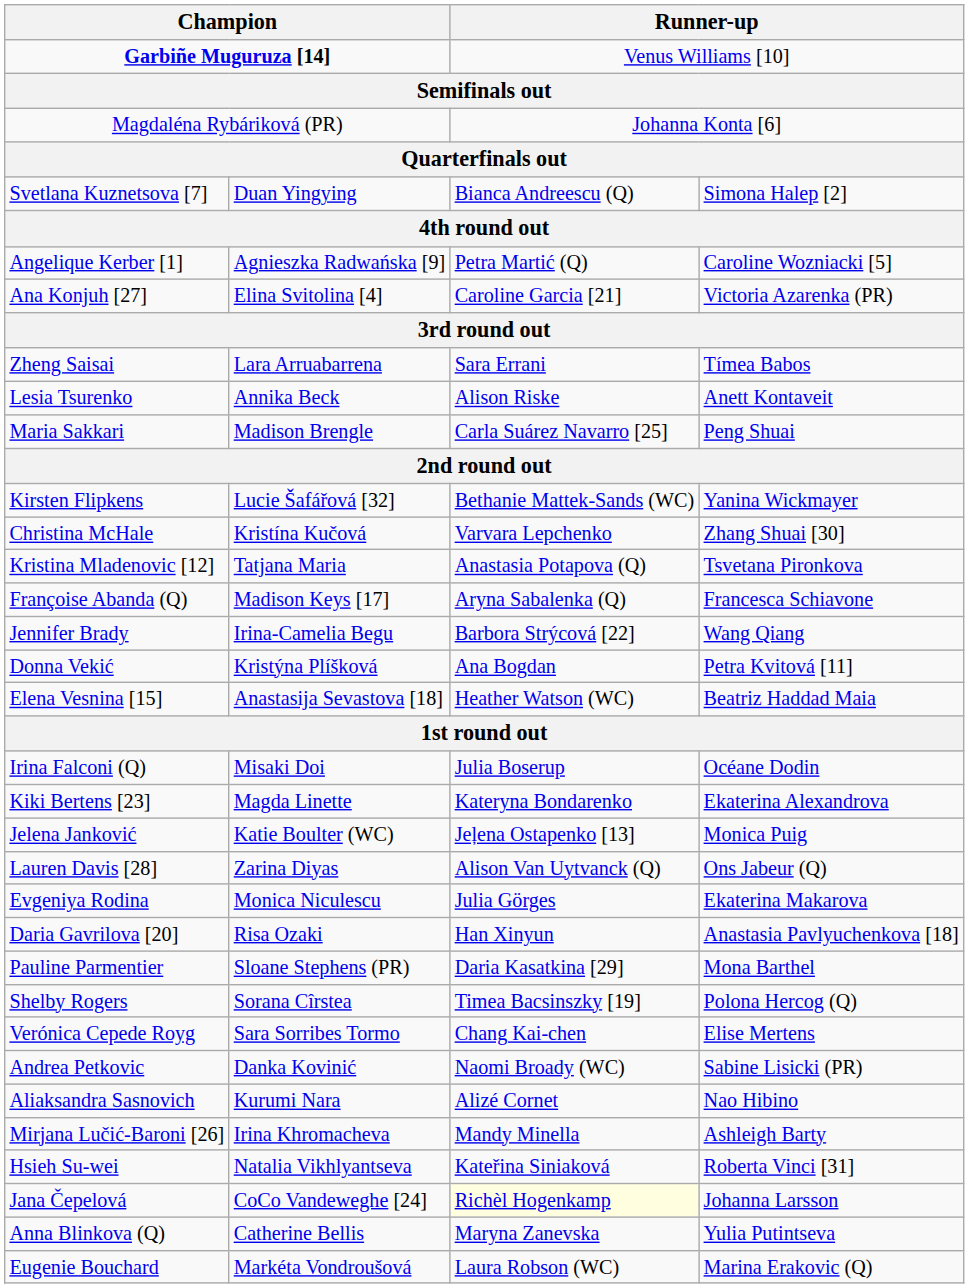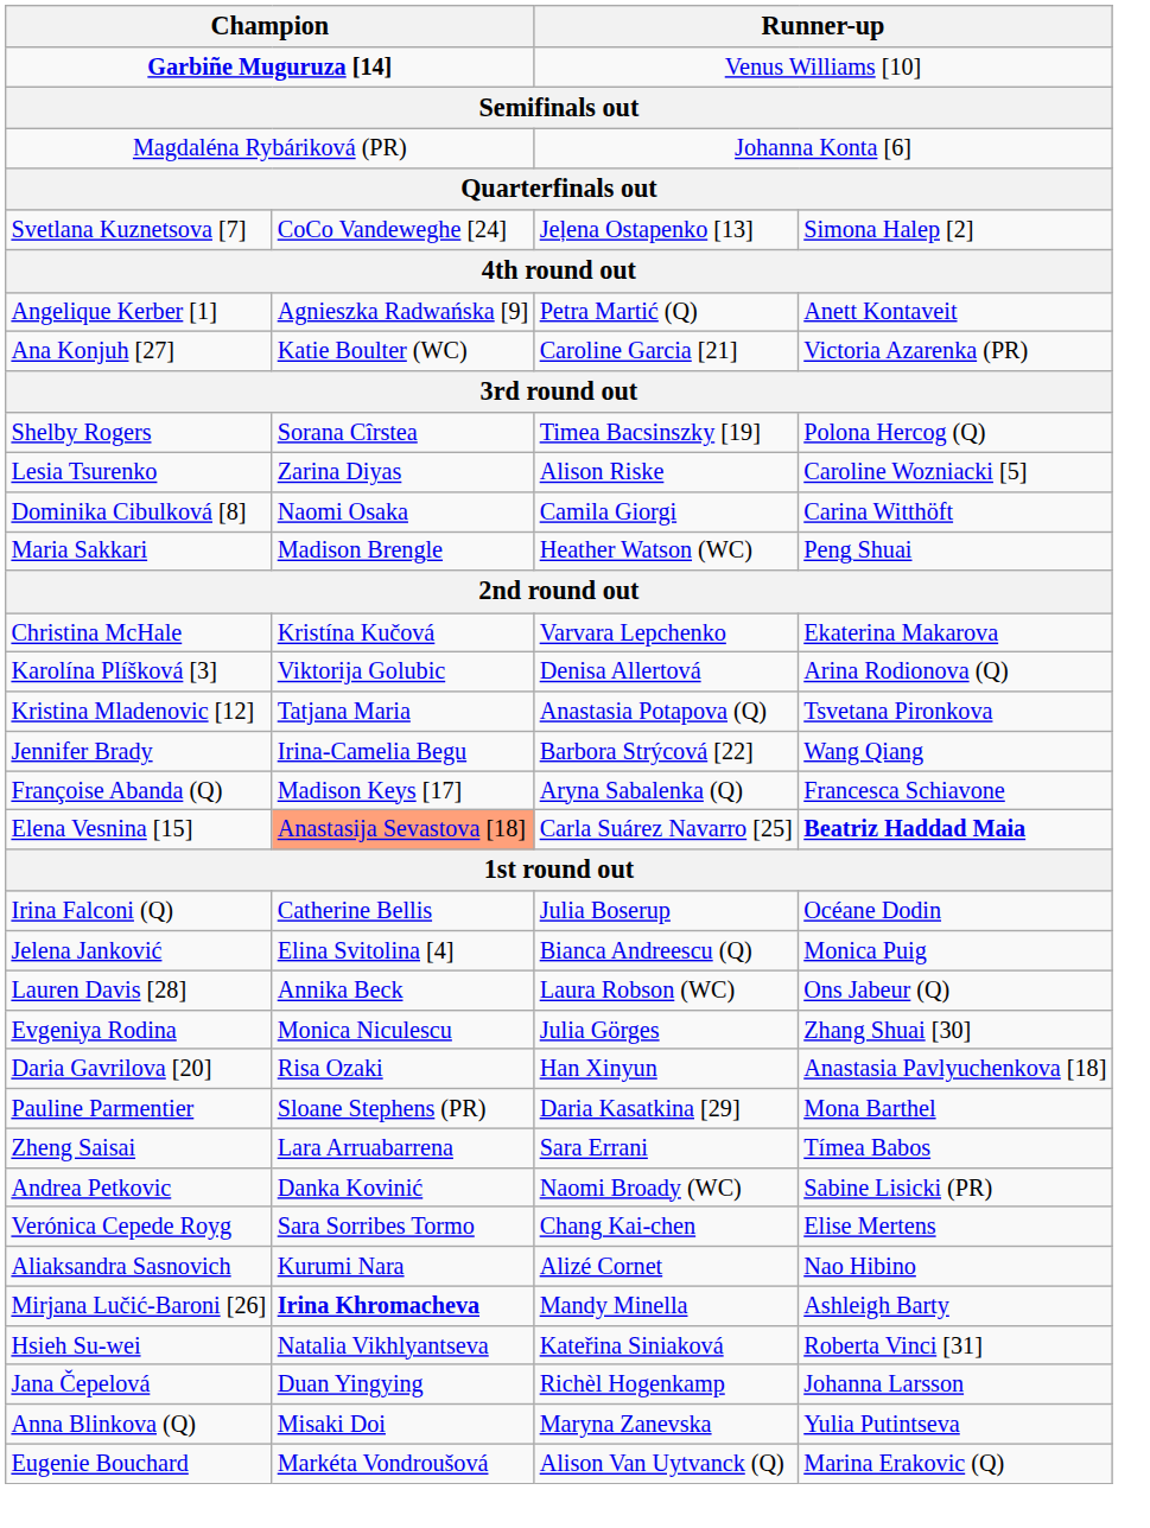 <table class="wikitable collapsible collapsed" style="font-size:90%">
 <tr style="font-size:110%">
 <th colspan="2"><strong>Champion</strong></th>
 <th colspan="2">Runner-up</th>
 </tr>
 <tr style="text-align:center;">
 <td colspan="2"> <strong><a href='#'>Garbiñe Muguruza</a> [14]</strong></td>
 <td colspan="2"> <a href='#'>Venus Williams</a> [10]</td>
 </tr>
 <tr style="font-size:110%">
 <th colspan="4">Semifinals out</th>
 </tr>
 <tr style="text-align:center;">
 <td colspan="2"> <a href='#'>Magdaléna Rybáriková</a> (PR)</td>
 <td colspan="2"> <a href='#'>Johanna Konta</a> [6]</td>
 </tr>
 <tr style="font-size:110%">
 <th colspan="4">Quarterfinals out</th>
 </tr>
 <tr>
 <td> <a href='#'>Svetlana Kuznetsova</a> [7]</td>
-<td> <a href='#'>Duan Yingying</a></td>
-<td> <a href='#'>Bianca Andreescu</a> (Q)</td>
+<td> <a href='#'>CoCo Vandeweghe</a> [24]</td>
+<td> <a href='#'>Jeļena Ostapenko</a> [13]</td>
 <td> <a href='#'>Simona Halep</a> [2]</td>
 </tr>
 <tr style="font-size:110%">
 <th colspan="4">4th round out</th>
 </tr>
 <tr>
 <td> <a href='#'>Angelique Kerber</a> [1]</td>
 <td> <a href='#'>Agnieszka Radwańska</a> [9]</td>
 <td> <a href='#'>Petra Martić</a> (Q)</td>
-<td> <a href='#'>Caroline Wozniacki</a> [5]</td>
+<td> <a href='#'>Anett Kontaveit</a></td>
 </tr>
 <tr>
 <td> <a href='#'>Ana Konjuh</a> [27]</td>
-<td> <a href='#'>Elina Svitolina</a> [4]</td>
+<td> <a href='#'>Katie Boulter</a> (WC)</td>
 <td> <a href='#'>Caroline Garcia</a> [21]</td>
 <td> <a href='#'>Victoria Azarenka</a> (PR)</td>
 </tr>
 <tr style="font-size:110%">
 <th colspan="4">3rd round out</th>
 </tr>
 <tr>
-<td> <a href='#'>Zheng Saisai</a></td>
-<td> <a href='#'>Lara Arruabarrena</a></td>
-<td> <a href='#'>Sara Errani</a></td>
-<td> <a href='#'>Tímea Babos</a></td>
+<td> <a href='#'>Shelby Rogers</a></td>
+<td> <a href='#'>Sorana Cîrstea</a></td>
+<td> <a href='#'>Timea Bacsinszky</a> [19]</td>
+<td> <a href='#'>Polona Hercog</a> (Q)</td>
 </tr>
 <tr>
 <td> <a href='#'>Lesia Tsurenko</a></td>
-<td> <a href='#'>Annika Beck</a></td>
+<td> <a href='#'>Zarina Diyas</a></td>
 <td> <a href='#'>Alison Riske</a></td>
-<td> <a href='#'>Anett Kontaveit</a></td>
+<td> <a href='#'>Caroline Wozniacki</a> [5]</td>
+</tr>
+<tr>
+<td> <a href='#'>Dominika Cibulková</a> [8]</td>
+<td> <a href='#'>Naomi Osaka</a></td>
+<td> <a href='#'>Camila Giorgi</a></td>
+<td> <a href='#'>Carina Witthöft</a></td>
 </tr>
 <tr>
 <td> <a href='#'>Maria Sakkari</a></td>
 <td> <a href='#'>Madison Brengle</a></td>
-<td> <a href='#'>Carla Suárez Navarro</a> [25]</td>
+<td> <a href='#'>Heather Watson</a> (WC)</td>
 <td> <a href='#'>Peng Shuai</a></td>
 </tr>
 <tr style="font-size:110%">
 <th colspan="4">2nd round out</th>
 </tr>
 <tr>
-<td> <a href='#'>Kirsten Flipkens</a></td>
-<td> <a href='#'>Lucie Šafářová</a> [32]</td>
-<td> <a href='#'>Bethanie Mattek-Sands</a> (WC)</td>
-<td> <a href='#'>Yanina Wickmayer</a></td>
-</tr>
-<tr>
 <td> <a href='#'>Christina McHale</a></td>
 <td> <a href='#'>Kristína Kučová</a></td>
 <td> <a href='#'>Varvara Lepchenko</a></td>
-<td> <a href='#'>Zhang Shuai</a> [30]</td>
+<td> <a href='#'>Ekaterina Makarova</a></td>
+</tr>
+<tr>
+<td> <a href='#'>Karolína Plíšková</a> [3]</td>
+<td> <a href='#'>Viktorija Golubic</a></td>
+<td> <a href='#'>Denisa Allertová</a></td>
+<td> <a href='#'>Arina Rodionova</a> (Q)</td>
 </tr>
 <tr>
 <td> <a href='#'>Kristina Mladenovic</a> [12]</td>
 <td> <a href='#'>Tatjana Maria</a></td>
 <td> <a href='#'>Anastasia Potapova</a> (Q)</td>
 <td> <a href='#'>Tsvetana Pironkova</a></td>
 </tr>
 <tr>
+<td> <a href='#'>Jennifer Brady</a></td>
+<td> <a href='#'>Irina-Camelia Begu</a></td>
+<td> <a href='#'>Barbora Strýcová</a> [22]</td>
+<td> <a href='#'>Wang Qiang</a></td>
+</tr>
+<tr>
 <td> <a href='#'>Françoise Abanda</a> (Q)</td>
 <td> <a href='#'>Madison Keys</a> [17]</td>
 <td> <a href='#'>Aryna Sabalenka</a> (Q)</td>
 <td> <a href='#'>Francesca Schiavone</a></td>
 </tr>
 <tr>
-<td> <a href='#'>Jennifer Brady</a></td>
-<td> <a href='#'>Irina-Camelia Begu</a></td>
-<td> <a href='#'>Barbora Strýcová</a> [22]</td>
-<td> <a href='#'>Wang Qiang</a></td>
-</tr>
-<tr>
-<td> <a href='#'>Donna Vekić</a></td>
-<td> <a href='#'>Kristýna Plíšková</a></td>
-<td> <a href='#'>Ana Bogdan</a></td>
-<td> <a href='#'>Petra Kvitová</a> [11]</td>
-</tr>
-<tr>
 <td> <a href='#'>Elena Vesnina</a> [15]</td>
-<td> <a href='#'>Anastasija Sevastova</a> [18]</td>
-<td> <a href='#'>Heather Watson</a> (WC)</td>
-<td> <a href='#'>Beatriz Haddad Maia</a></td>
+<td style="background: lightsalmon;"> <a href='#'>Anastasija Sevastova</a> [18]</td>
+<td> <a href='#'>Carla Suárez Navarro</a> [25]</td>
+<td><strong> <a href='#'>Beatriz Haddad Maia</a></strong></td>
 </tr>
 <tr style="font-size:110%">
 <th colspan="4">1st round out</th>
 </tr>
 <tr>
 <td> <a href='#'>Irina Falconi</a> (Q)</td>
-<td> <a href='#'>Misaki Doi</a></td>
+<td> <a href='#'>Catherine Bellis</a></td>
 <td> <a href='#'>Julia Boserup</a></td>
 <td> <a href='#'>Océane Dodin</a></td>
 </tr>
 <tr>
-<td> <a href='#'>Kiki Bertens</a> [23]</td>
-<td> <a href='#'>Magda Linette</a></td>
-<td> <a href='#'>Kateryna Bondarenko</a></td>
-<td> <a href='#'>Ekaterina Alexandrova</a></td>
-</tr>
-<tr>
 <td> <a href='#'>Jelena Janković</a></td>
-<td> <a href='#'>Katie Boulter</a> (WC)</td>
-<td> <a href='#'>Jeļena Ostapenko</a> [13]</td>
+<td> <a href='#'>Elina Svitolina</a> [4]</td>
+<td> <a href='#'>Bianca Andreescu</a> (Q)</td>
 <td> <a href='#'>Monica Puig</a></td>
 </tr>
 <tr>
 <td> <a href='#'>Lauren Davis</a> [28]</td>
-<td> <a href='#'>Zarina Diyas</a></td>
-<td> <a href='#'>Alison Van Uytvanck</a> (Q)</td>
+<td> <a href='#'>Annika Beck</a></td>
+<td> <a href='#'>Laura Robson</a> (WC)</td>
 <td> <a href='#'>Ons Jabeur</a> (Q)</td>
 </tr>
 <tr>
 <td> <a href='#'>Evgeniya Rodina</a></td>
 <td> <a href='#'>Monica Niculescu</a></td>
 <td> <a href='#'>Julia Görges</a></td>
-<td> <a href='#'>Ekaterina Makarova</a></td>
+<td> <a href='#'>Zhang Shuai</a> [30]</td>
 </tr>
 <tr>
 <td> <a href='#'>Daria Gavrilova</a> [20]</td>
 <td> <a href='#'>Risa Ozaki</a></td>
 <td> <a href='#'>Han Xinyun</a></td>
 <td> <a href='#'>Anastasia Pavlyuchenkova</a> [18]</td>
 </tr>
 <tr>
 <td> <a href='#'>Pauline Parmentier</a></td>
 <td> <a href='#'>Sloane Stephens</a> (PR)</td>
 <td> <a href='#'>Daria Kasatkina</a> [29]</td>
 <td> <a href='#'>Mona Barthel</a></td>
 </tr>
 <tr>
-<td> <a href='#'>Shelby Rogers</a></td>
-<td> <a href='#'>Sorana Cîrstea</a></td>
-<td> <a href='#'>Timea Bacsinszky</a> [19]</td>
-<td> <a href='#'>Polona Hercog</a> (Q)</td>
+<td> <a href='#'>Zheng Saisai</a></td>
+<td> <a href='#'>Lara Arruabarrena</a></td>
+<td> <a href='#'>Sara Errani</a></td>
+<td> <a href='#'>Tímea Babos</a></td>
+</tr>
+<tr>
+<td> <a href='#'>Andrea Petkovic</a></td>
+<td> <a href='#'>Danka Kovinić</a></td>
+<td> <a href='#'>Naomi Broady</a> (WC)</td>
+<td> <a href='#'>Sabine Lisicki</a> (PR)</td>
 </tr>
 <tr>
 <td> <a href='#'>Verónica Cepede Royg</a></td>
 <td> <a href='#'>Sara Sorribes Tormo</a></td>
 <td> <a href='#'>Chang Kai-chen</a></td>
 <td> <a href='#'>Elise Mertens</a></td>
-</tr>
-<tr>
-<td> <a href='#'>Andrea Petkovic</a></td>
-<td> <a href='#'>Danka Kovinić</a></td>
-<td> <a href='#'>Naomi Broady</a> (WC)</td>
-<td> <a href='#'>Sabine Lisicki</a> (PR)</td>
 </tr>
 <tr>
 <td> <a href='#'>Aliaksandra Sasnovich</a></td>
 <td> <a href='#'>Kurumi Nara</a></td>
 <td> <a href='#'>Alizé Cornet</a></td>
 <td> <a href='#'>Nao Hibino</a></td>
 </tr>
 <tr>
 <td> <a href='#'>Mirjana Lučić-Baroni</a> [26]</td>
-<td> <a href='#'>Irina Khromacheva</a></td>
+<td><strong> <a href='#'>Irina Khromacheva</a></strong></td>
 <td> <a href='#'>Mandy Minella</a></td>
 <td> <a href='#'>Ashleigh Barty</a></td>
 </tr>
 <tr>
 <td> <a href='#'>Hsieh Su-wei</a></td>
 <td> <a href='#'>Natalia Vikhlyantseva</a></td>
 <td> <a href='#'>Kateřina Siniaková</a></td>
 <td> <a href='#'>Roberta Vinci</a> [31]</td>
 </tr>
 <tr>
 <td> <a href='#'>Jana Čepelová</a></td>
-<td> <a href='#'>CoCo Vandeweghe</a> [24]</td>
-<td style="background: lightyellow;"> <a href='#'>Richèl Hogenkamp</a></td>
+<td> <a href='#'>Duan Yingying</a></td>
+<td> <a href='#'>Richèl Hogenkamp</a></td>
 <td> <a href='#'>Johanna Larsson</a></td>
 </tr>
 <tr>
 <td> <a href='#'>Anna Blinkova</a> (Q)</td>
-<td> <a href='#'>Catherine Bellis</a></td>
+<td> <a href='#'>Misaki Doi</a></td>
 <td> <a href='#'>Maryna Zanevska</a></td>
 <td> <a href='#'>Yulia Putintseva</a></td>
 </tr>
 <tr>
 <td> <a href='#'>Eugenie Bouchard</a></td>
 <td> <a href='#'>Markéta Vondroušová</a></td>
-<td> <a href='#'>Laura Robson</a> (WC)</td>
+<td> <a href='#'>Alison Van Uytvanck</a> (Q)</td>
 <td> <a href='#'>Marina Erakovic</a> (Q)</td>
 </tr>
 </table>
